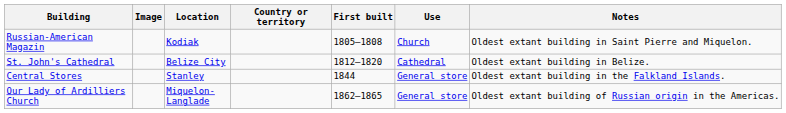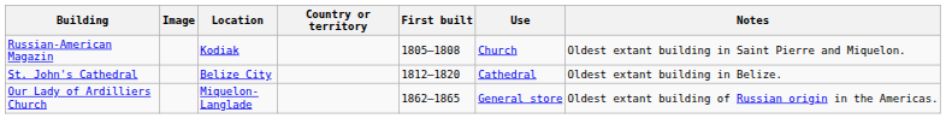 <table class="wikitable sortable">
 <tr>
 <th width=180>Building</th>
 <th class="unsortable" scope="col">Image</th>
 <th width=90>Location</th>
 <th width=140>Country or territory</th>
 <th data-sort-type=number>First built</th>
 <th>Use</th>
 <th class="unsortable" scope="col">Notes</th>
 </tr>
 <tr>
 <td><a href='#'>Russian-American Magazin</a></td>
 <td></td>
 <td><a href='#'>Kodiak</a></td>
 <td></td>
 <td>1805–1808</td>
 <td><a href='#'>Church</a></td>
 <td>Oldest extant building in Saint Pierre and Miquelon.</td>
 </tr>
 <tr>
 <td><a href='#'>St. John's Cathedral</a></td>
 <td></td>
 <td><a href='#'>Belize City</a></td>
 <td></td>
 <td>1812–1820</td>
 <td><a href='#'>Cathedral</a></td>
 <td>Oldest extant building in Belize.</td>
 </tr>
 <tr>
-<td><a href='#'>Central Stores</a></td>
-<td></td>
-<td><a href='#'>Stanley</a></td>
-<td></td>
-<td>1844</td>
-<td><a href='#'>General store</a></td>
-<td>Oldest extant building in the <a href='#'>Falkland Islands</a>.</td>
-</tr>
-<tr>
 <td><a href='#'>Our Lady of Ardilliers Church</a></td>
 <td></td>
 <td><a href='#'>Miquelon-Langlade</a></td>
 <td></td>
 <td>1862–1865</td>
 <td><a href='#'>General store</a></td>
 <td>Oldest extant building of <a href='#'>Russian origin</a> in the Americas.</td>
 </tr>
 </table>
